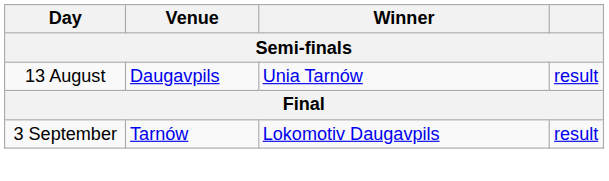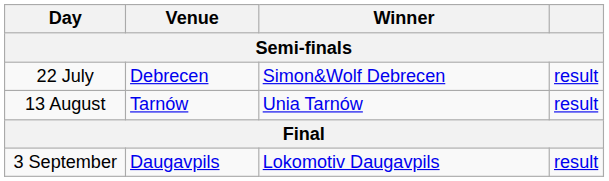 <table class=wikitable>
 <tr>
 <th width=100px>Day</th>
 <th width=110px>Venue</th>
 <th width=250px>Winner</th>
 <th width=40px></th>
 </tr>
 <tr>
 <th colspan=4>Semi-finals</th>
 </tr>
 <tr>
+<td align=center>22 July</td>
+<td> <a href='#'>Debrecen</a></td>
+<td> <a href='#'>Simon&Wolf Debrecen</a></td>
+<td align=center><a href='#'>result</a></td>
+</tr>
+<tr>
 <td align=center>13 August</td>
-<td> <a href='#'>Daugavpils</a></td>
+<td> <a href='#'>Tarnów</a></td>
 <td> <a href='#'>Unia Tarnów</a></td>
 <td align=center><a href='#'>result</a></td>
 </tr>
 <tr>
 <th colspan=4>Final</th>
 </tr>
 <tr>
 <td align=center>3 September</td>
-<td> <a href='#'>Tarnów</a></td>
+<td> <a href='#'>Daugavpils</a></td>
 <td> <a href='#'>Lokomotiv Daugavpils</a></td>
 <td align=center><a href='#'>result</a></td>
 </tr>
 </table>
